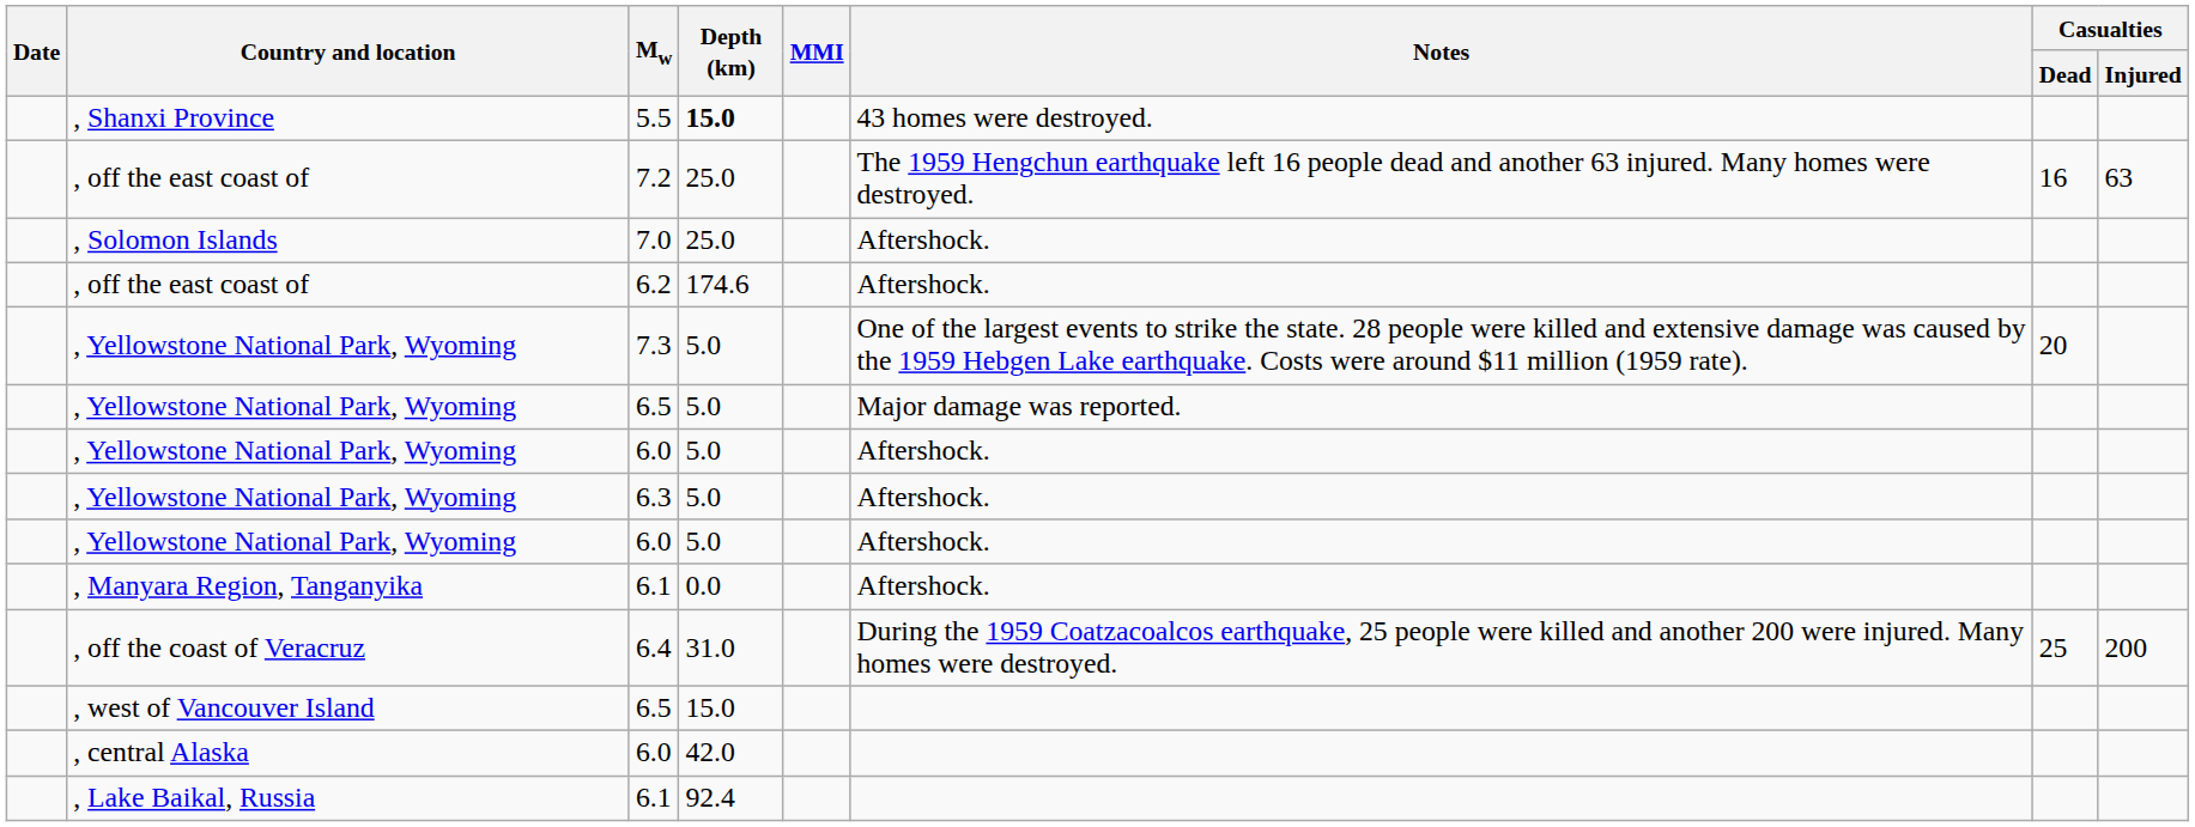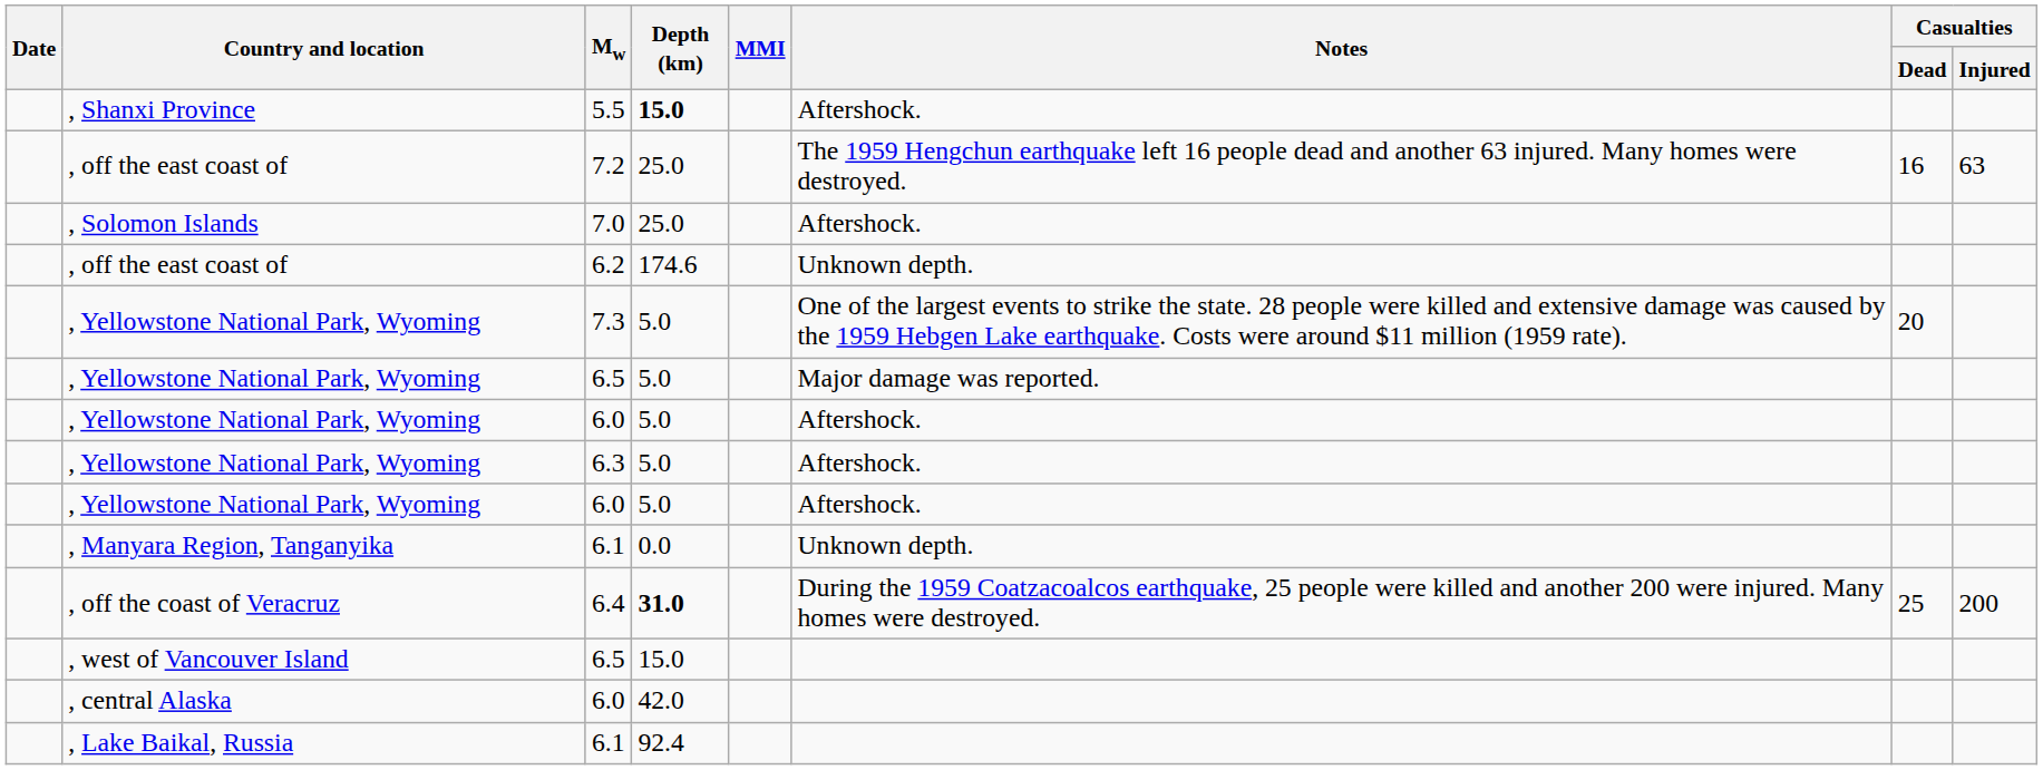 <table class="wikitable sortable sort-under" style="border:1px black; margin-left:1em;">
 <tr>
 <th rowspan="2"><small>Date</small></th>
 <th rowspan="2" style="width: 310px"><small>Country and location</small></th>
 <th rowspan="2"><small>M<sub>w</sub></small></th>
 <th rowspan="2"><small>Depth (km)</small></th>
 <th rowspan="2"><small><a href='#'>MMI</a></small></th>
 <th rowspan="2" class="unsortable"><small>Notes</small></th>
 <th colspan="2"><small>Casualties</small></th>
 </tr>
 <tr>
 <th><small>Dead</small></th>
 <th><small>Injured</small></th>
 </tr>
 <tr>
 <td></td>
 <td>, <a href='#'>Shanxi Province</a></td>
 <td>5.5</td>
 <td><strong>15.0</strong></td>
 <td></td>
-<td>43 homes were destroyed.</td>
+<td>Aftershock.</td>
 <td></td>
 <td></td>
 </tr>
 <tr>
 <td></td>
 <td>, off the east coast of</td>
 <td>7.2</td>
 <td>25.0</td>
 <td></td>
 <td>The <a href='#'>1959 Hengchun earthquake</a> left 16 people dead and another 63 injured. Many homes were destroyed.</td>
 <td>16</td>
 <td>63</td>
 </tr>
 <tr>
 <td></td>
 <td>, <a href='#'>Solomon Islands</a></td>
 <td>7.0</td>
 <td>25.0</td>
 <td></td>
 <td>Aftershock.</td>
 <td></td>
 <td></td>
 </tr>
 <tr>
 <td></td>
 <td>, off the east coast of</td>
 <td>6.2</td>
 <td>174.6</td>
 <td></td>
-<td>Aftershock.</td>
+<td>Unknown depth.</td>
 <td></td>
 <td></td>
 </tr>
 <tr>
 <td></td>
 <td>, <a href='#'>Yellowstone National Park</a>, <a href='#'>Wyoming</a></td>
 <td>7.3</td>
 <td>5.0</td>
 <td></td>
 <td>One of the largest events to strike the state. 28 people were killed and extensive damage was caused by the <a href='#'>1959 Hebgen Lake earthquake</a>. Costs were around $11 million (1959 rate).</td>
 <td>20</td>
 <td></td>
 </tr>
 <tr>
 <td></td>
 <td>, <a href='#'>Yellowstone National Park</a>, <a href='#'>Wyoming</a></td>
 <td>6.5</td>
 <td>5.0</td>
 <td></td>
 <td>Major damage was reported.</td>
 <td></td>
 <td></td>
 </tr>
 <tr>
 <td></td>
 <td>, <a href='#'>Yellowstone National Park</a>, <a href='#'>Wyoming</a></td>
 <td>6.0</td>
 <td>5.0</td>
 <td></td>
 <td>Aftershock.</td>
 <td></td>
 <td></td>
 </tr>
 <tr>
 <td></td>
 <td>, <a href='#'>Yellowstone National Park</a>, <a href='#'>Wyoming</a></td>
 <td>6.3</td>
 <td>5.0</td>
 <td></td>
 <td>Aftershock.</td>
 <td></td>
 <td></td>
 </tr>
 <tr>
 <td></td>
 <td>, <a href='#'>Yellowstone National Park</a>, <a href='#'>Wyoming</a></td>
 <td>6.0</td>
 <td>5.0</td>
 <td></td>
 <td>Aftershock.</td>
 <td></td>
 <td></td>
 </tr>
 <tr>
 <td></td>
 <td>, <a href='#'>Manyara Region</a>, <a href='#'>Tanganyika</a></td>
 <td>6.1</td>
 <td>0.0</td>
 <td></td>
-<td>Aftershock.</td>
+<td>Unknown depth.</td>
 <td></td>
 <td></td>
 </tr>
 <tr>
 <td></td>
 <td>, off the coast of <a href='#'>Veracruz</a></td>
 <td>6.4</td>
-<td>31.0</td>
+<td><strong>31.0</strong></td>
 <td></td>
 <td>During the <a href='#'>1959 Coatzacoalcos earthquake</a>, 25 people were killed and another 200 were injured. Many homes were destroyed.</td>
 <td>25</td>
 <td>200</td>
 </tr>
 <tr>
 <td></td>
 <td>, west of <a href='#'>Vancouver Island</a></td>
 <td>6.5</td>
 <td>15.0</td>
 <td></td>
 <td></td>
 <td></td>
 <td></td>
 </tr>
 <tr>
 <td></td>
 <td>, central <a href='#'>Alaska</a></td>
 <td>6.0</td>
 <td>42.0</td>
 <td></td>
 <td></td>
 <td></td>
 <td></td>
 </tr>
 <tr>
 <td></td>
 <td>, <a href='#'>Lake Baikal</a>, <a href='#'>Russia</a></td>
 <td>6.1</td>
 <td>92.4</td>
 <td></td>
 <td></td>
 <td></td>
 <td></td>
 </tr>
 </table>
